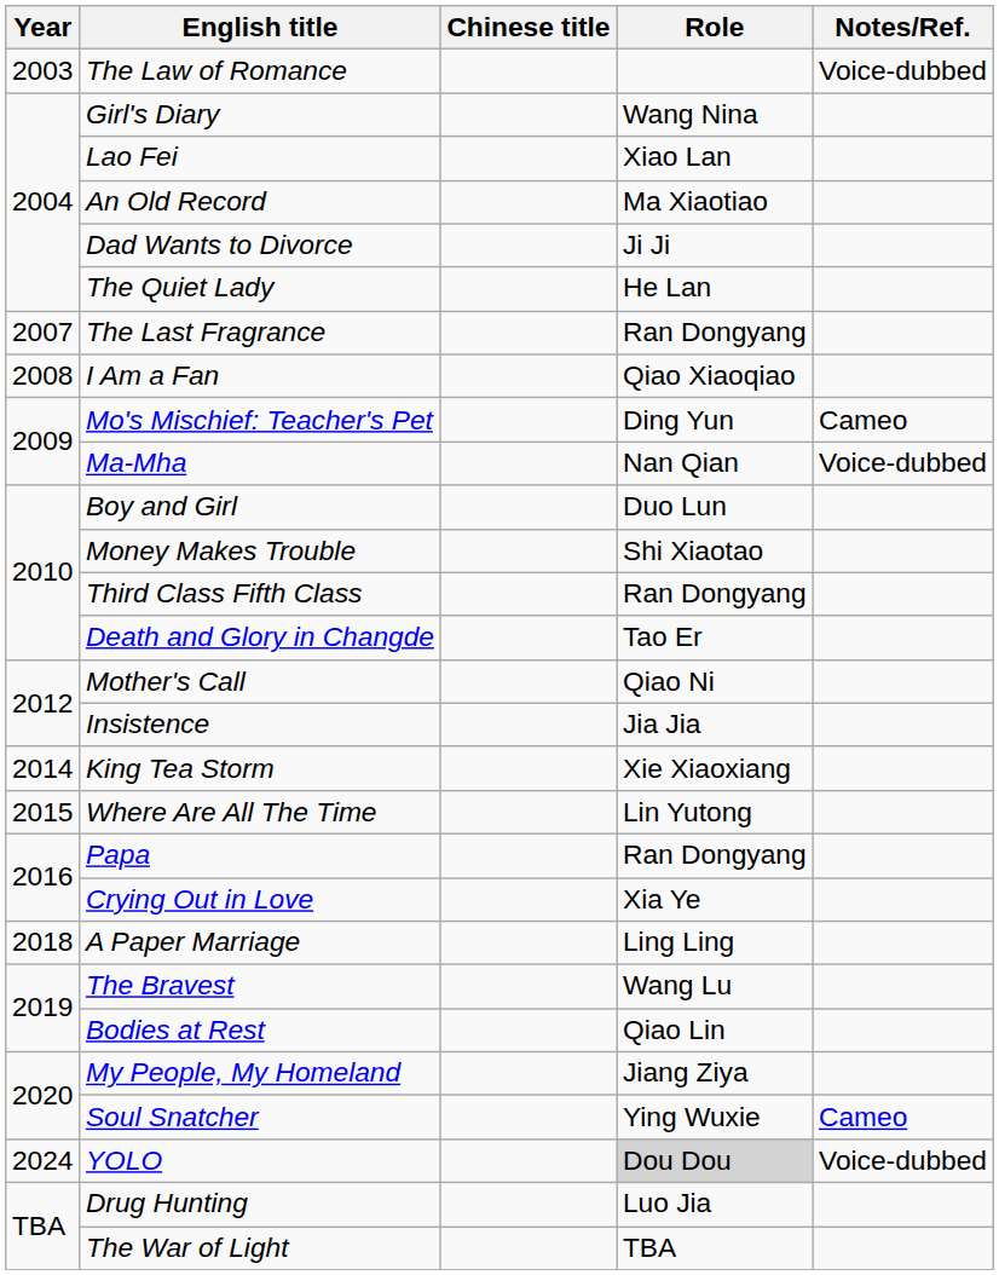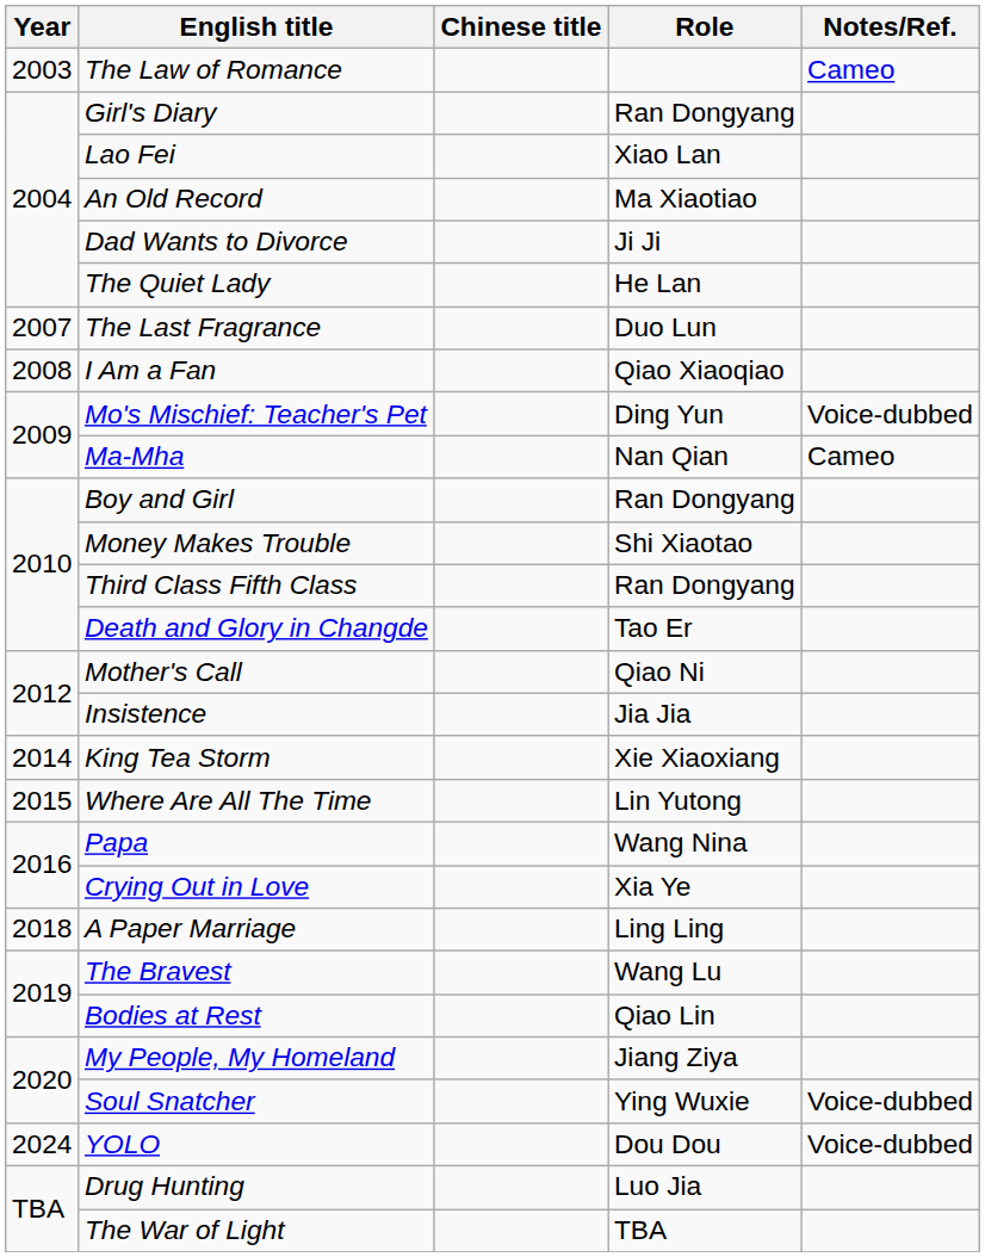 <table class="wikitable sortable">
 <tr>
 <th>Year</th>
 <th>English title</th>
 <th>Chinese title</th>
 <th>Role</th>
 <th class="unsortable">Notes/Ref.</th>
 </tr>
 <tr>
 <td rowspan="1">2003</td>
 <td><em>The Law of Romance</em></td>
 <td></td>
 <td></td>
-<td>Voice-dubbed</td>
+<td><a href='#'>Cameo</a></td>
 </tr>
 <tr>
 <td rowspan="5">2004</td>
 <td><em>Girl's Diary</em></td>
 <td></td>
-<td>Wang Nina</td>
+<td>Ran Dongyang</td>
 <td></td>
 </tr>
 <tr>
 <td><em>Lao Fei</em></td>
 <td></td>
 <td>Xiao Lan</td>
 <td></td>
 </tr>
 <tr>
 <td><em>An Old Record</em></td>
 <td></td>
 <td>Ma Xiaotiao</td>
 <td></td>
 </tr>
 <tr>
 <td><em>Dad Wants to Divorce</em></td>
 <td></td>
 <td>Ji Ji</td>
 <td></td>
 </tr>
 <tr>
 <td><em>The Quiet Lady</em></td>
 <td></td>
 <td>He Lan</td>
 <td></td>
 </tr>
 <tr>
 <td>2007</td>
 <td><em>The Last Fragrance</em></td>
 <td></td>
-<td>Ran Dongyang</td>
+<td>Duo Lun</td>
 <td></td>
 </tr>
 <tr>
 <td>2008</td>
 <td><em>I Am a Fan</em></td>
 <td></td>
 <td>Qiao Xiaoqiao</td>
 <td></td>
 </tr>
 <tr>
 <td rowspan="2">2009</td>
 <td><em><a href='#'>Mo's Mischief: Teacher's Pet</a></em></td>
 <td></td>
 <td>Ding Yun</td>
-<td>Cameo</td>
+<td>Voice-dubbed</td>
 </tr>
 <tr>
 <td><em><a href='#'>Ma-Mha</a></em></td>
 <td></td>
 <td>Nan Qian</td>
-<td>Voice-dubbed</td>
+<td>Cameo</td>
 </tr>
 <tr>
 <td rowspan="4">2010</td>
 <td><em>Boy and Girl</em></td>
 <td></td>
-<td>Duo Lun</td>
+<td>Ran Dongyang</td>
 <td></td>
 </tr>
 <tr>
 <td><em>Money Makes Trouble</em></td>
 <td></td>
 <td>Shi Xiaotao</td>
 <td></td>
 </tr>
 <tr>
 <td><em>Third Class Fifth Class</em></td>
 <td></td>
 <td>Ran Dongyang</td>
 <td></td>
 </tr>
 <tr>
 <td><em><a href='#'>Death and Glory in Changde</a></em></td>
 <td></td>
 <td>Tao Er</td>
 <td></td>
 </tr>
 <tr>
 <td rowspan="2">2012</td>
 <td><em>Mother's Call</em></td>
 <td></td>
 <td>Qiao Ni</td>
 <td></td>
 </tr>
 <tr>
 <td><em>Insistence</em></td>
 <td></td>
 <td>Jia Jia</td>
 <td></td>
 </tr>
 <tr>
 <td>2014</td>
 <td><em>King Tea Storm</em></td>
 <td></td>
 <td>Xie Xiaoxiang</td>
 <td></td>
 </tr>
 <tr>
 <td>2015</td>
 <td><em>Where Are All The Time</em></td>
 <td></td>
 <td>Lin Yutong</td>
 <td></td>
 </tr>
 <tr>
 <td rowspan="2">2016</td>
 <td><em><a href='#'>Papa</a></em></td>
 <td></td>
-<td>Ran Dongyang</td>
+<td>Wang Nina</td>
 <td></td>
 </tr>
 <tr>
 <td><em><a href='#'>Crying Out in Love</a></em></td>
 <td></td>
 <td>Xia Ye</td>
 <td></td>
 </tr>
 <tr>
 <td>2018</td>
 <td><em>A Paper Marriage</em></td>
 <td></td>
 <td>Ling Ling</td>
 <td></td>
 </tr>
 <tr>
 <td rowspan="2">2019</td>
 <td><em><a href='#'>The Bravest</a></em></td>
 <td></td>
 <td>Wang Lu</td>
 <td></td>
 </tr>
 <tr>
 <td><em><a href='#'>Bodies at Rest</a></em></td>
 <td></td>
 <td>Qiao Lin</td>
 <td></td>
 </tr>
 <tr>
 <td rowspan="2">2020</td>
 <td><em><a href='#'>My People, My Homeland</a></em></td>
 <td></td>
 <td>Jiang Ziya</td>
 <td></td>
 </tr>
 <tr>
 <td><em><a href='#'>Soul Snatcher</a></em></td>
 <td></td>
 <td>Ying Wuxie</td>
-<td><a href='#'>Cameo</a></td>
+<td>Voice-dubbed</td>
 </tr>
 <tr>
 <td rowspan="1">2024</td>
 <td><em><a href='#'>YOLO</a></em></td>
 <td></td>
-<td style="background: lightgrey;">Dou Dou</td>
+<td>Dou Dou</td>
 <td>Voice-dubbed</td>
 </tr>
 <tr>
 <td rowspan="2">TBA</td>
 <td><em>Drug Hunting</em></td>
 <td></td>
 <td>Luo Jia</td>
 <td></td>
 </tr>
 <tr>
 <td><em>The War of Light</em></td>
 <td></td>
 <td>TBA</td>
 <td></td>
 </tr>
 </table>
